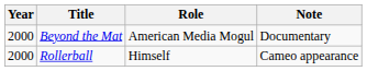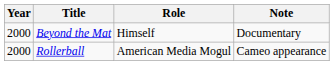 <table class="wikitable sortable">
 <tr>
 <th>Year</th>
 <th>Title</th>
 <th>Role</th>
 <th>Note</th>
 </tr>
 <tr>
 <td>2000</td>
 <td><em><a href='#'>Beyond the Mat</a></em></td>
-<td>American Media Mogul</td>
+<td>Himself</td>
 <td>Documentary</td>
 </tr>
 <tr>
 <td>2000</td>
 <td><em><a href='#'>Rollerball</a></em></td>
-<td>Himself</td>
+<td>American Media Mogul</td>
 <td>Cameo appearance</td>
 </tr>
 </table>
